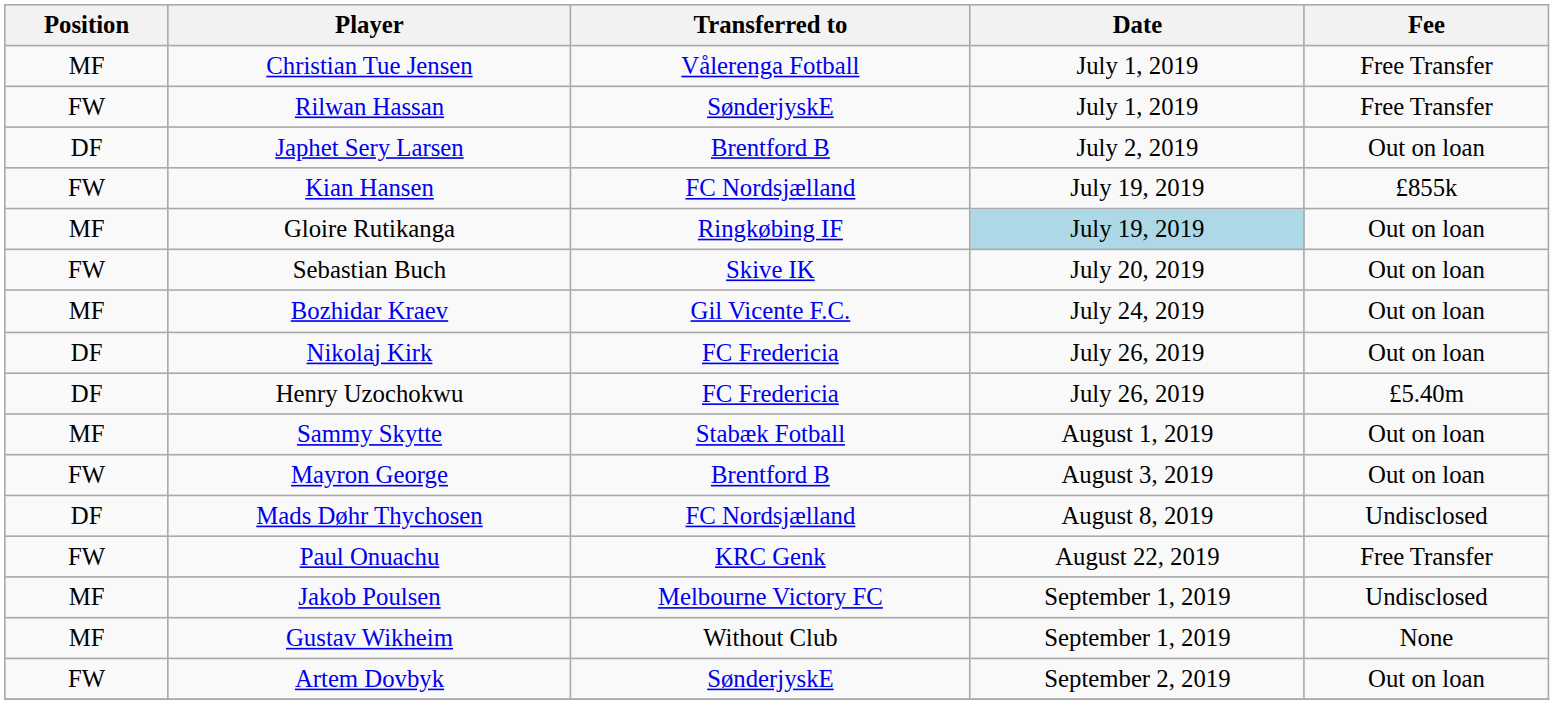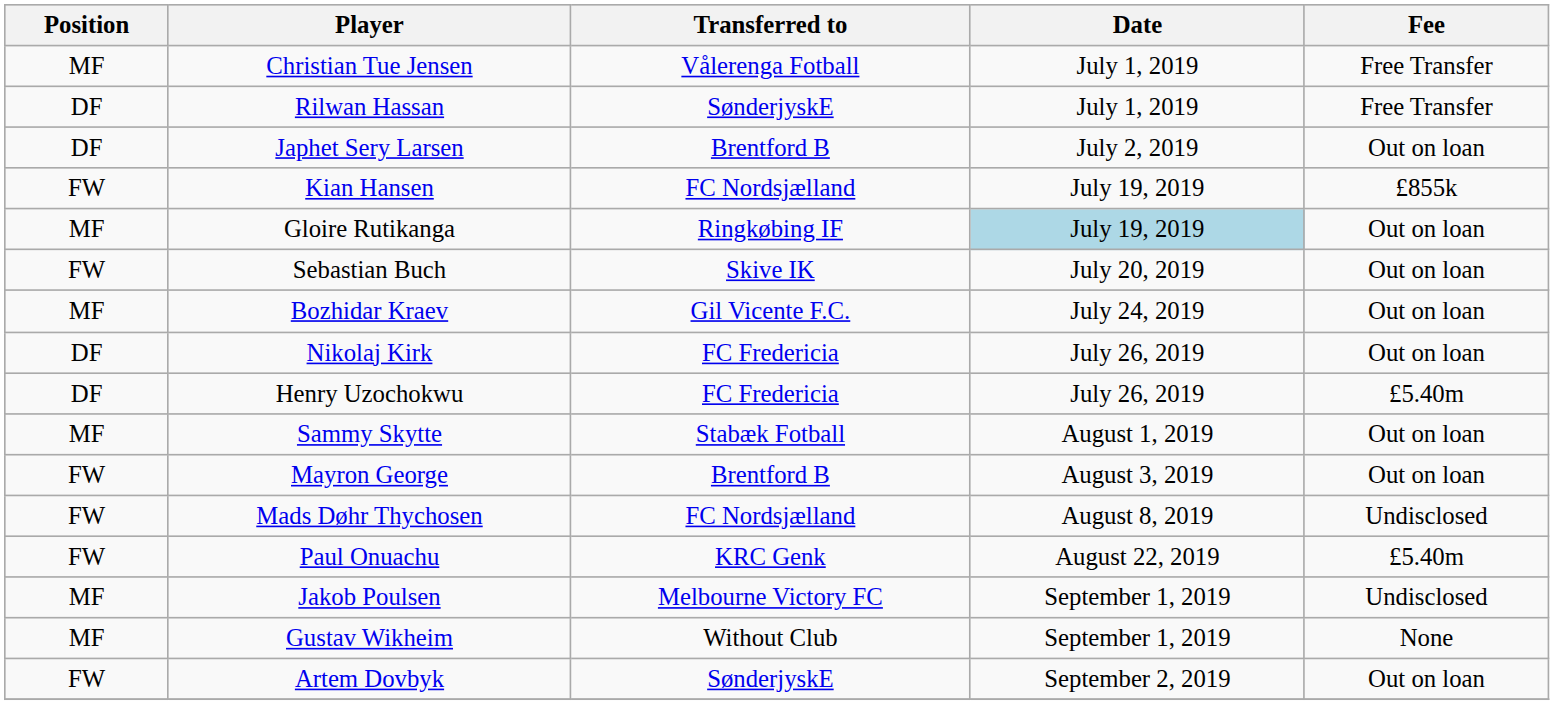 <table class="wikitable sortable" style="width:75%; font-size:95%; text-align:center;">
 <tr>
 <th>Position</th>
 <th>Player</th>
 <th>Transferred to</th>
 <th>Date</th>
 <th>Fee</th>
 </tr>
 <tr>
 <td>MF</td>
 <td> <a href='#'>Christian Tue Jensen</a></td>
 <td><a href='#'>Vålerenga Fotball</a></td>
 <td>July 1, 2019</td>
 <td>Free Transfer</td>
 </tr>
 <tr>
-<td>FW</td>
+<td>DF</td>
 <td> <a href='#'>Rilwan Hassan</a></td>
 <td><a href='#'>SønderjyskE</a></td>
 <td>July 1, 2019</td>
 <td>Free Transfer</td>
 </tr>
 <tr>
 <td>DF</td>
 <td> <a href='#'>Japhet Sery Larsen</a></td>
 <td><a href='#'>Brentford B</a></td>
 <td>July 2, 2019</td>
 <td>Out on loan</td>
 </tr>
 <tr>
 <td>FW</td>
 <td> <a href='#'>Kian Hansen</a></td>
 <td><a href='#'>FC Nordsjælland</a></td>
 <td>July 19, 2019</td>
 <td>£855k</td>
 </tr>
 <tr>
 <td>MF</td>
 <td> Gloire Rutikanga</td>
 <td><a href='#'>Ringkøbing IF</a></td>
 <td style="background: lightblue;">July 19, 2019</td>
 <td>Out on loan</td>
 </tr>
 <tr>
 <td>FW</td>
 <td> Sebastian Buch</td>
 <td><a href='#'>Skive IK</a></td>
 <td>July 20, 2019</td>
 <td>Out on loan</td>
 </tr>
 <tr>
 <td>MF</td>
 <td> <a href='#'>Bozhidar Kraev</a></td>
 <td><a href='#'>Gil Vicente F.C.</a></td>
 <td>July 24, 2019</td>
 <td>Out on loan</td>
 </tr>
 <tr>
 <td>DF</td>
 <td> <a href='#'>Nikolaj Kirk</a></td>
 <td><a href='#'>FC Fredericia</a></td>
 <td>July 26, 2019</td>
 <td>Out on loan</td>
 </tr>
 <tr>
 <td>DF</td>
 <td> Henry Uzochokwu</td>
 <td><a href='#'>FC Fredericia</a></td>
 <td>July 26, 2019</td>
 <td>£5.40m</td>
 </tr>
 <tr>
 <td>MF</td>
 <td> <a href='#'>Sammy Skytte</a></td>
 <td><a href='#'>Stabæk Fotball</a></td>
 <td>August 1, 2019</td>
 <td>Out on loan</td>
 </tr>
 <tr>
 <td>FW</td>
 <td> <a href='#'>Mayron George</a></td>
 <td><a href='#'>Brentford B</a></td>
 <td>August 3, 2019</td>
 <td>Out on loan</td>
 </tr>
 <tr>
-<td>DF</td>
+<td>FW</td>
 <td> <a href='#'>Mads Døhr Thychosen</a></td>
 <td><a href='#'>FC Nordsjælland</a></td>
 <td>August 8, 2019</td>
 <td>Undisclosed</td>
 </tr>
 <tr>
 <td>FW</td>
 <td> <a href='#'>Paul Onuachu</a></td>
 <td><a href='#'>KRC Genk</a></td>
 <td>August 22, 2019</td>
-<td>Free Transfer</td>
+<td>£5.40m</td>
 </tr>
 <tr>
 <td>MF</td>
 <td> <a href='#'>Jakob Poulsen</a></td>
 <td><a href='#'>Melbourne Victory FC</a></td>
 <td>September 1, 2019</td>
 <td>Undisclosed</td>
 </tr>
 <tr>
 <td>MF</td>
 <td> <a href='#'>Gustav Wikheim</a></td>
 <td>Without Club</td>
 <td>September 1, 2019</td>
 <td>None</td>
 </tr>
 <tr>
 <td>FW</td>
 <td> <a href='#'>Artem Dovbyk</a></td>
 <td><a href='#'>SønderjyskE</a></td>
 <td>September 2, 2019</td>
 <td>Out on loan</td>
 </tr>
 <tr>
 </tr>
 </table>
